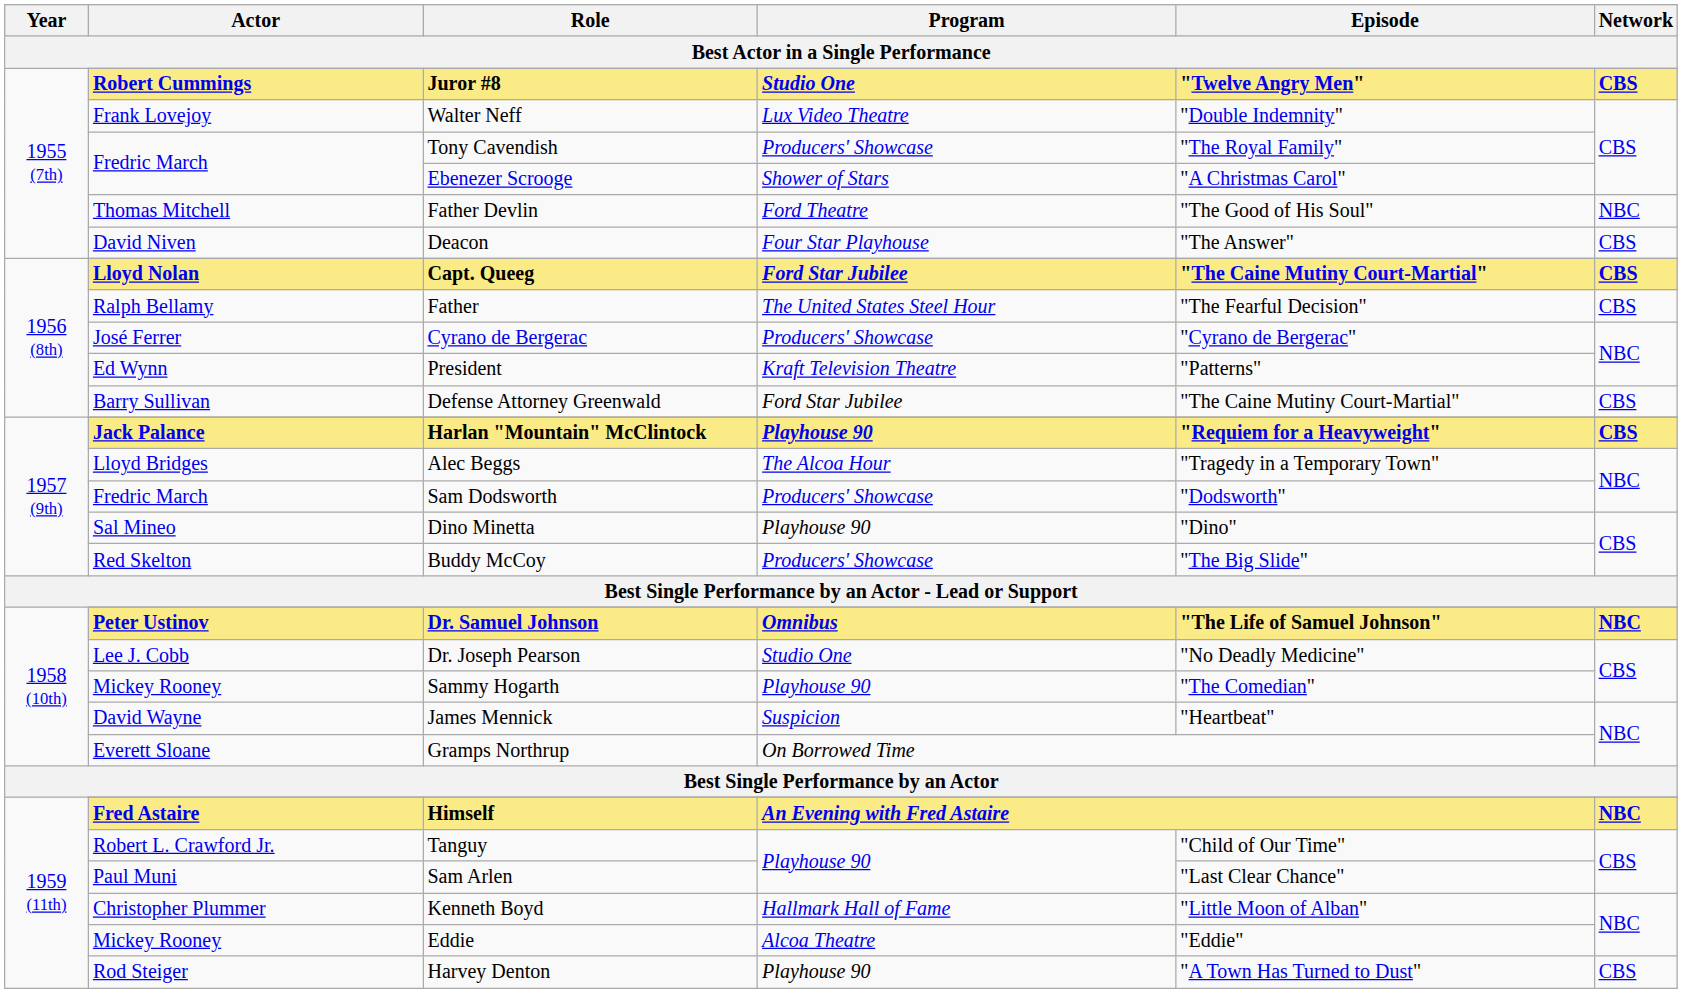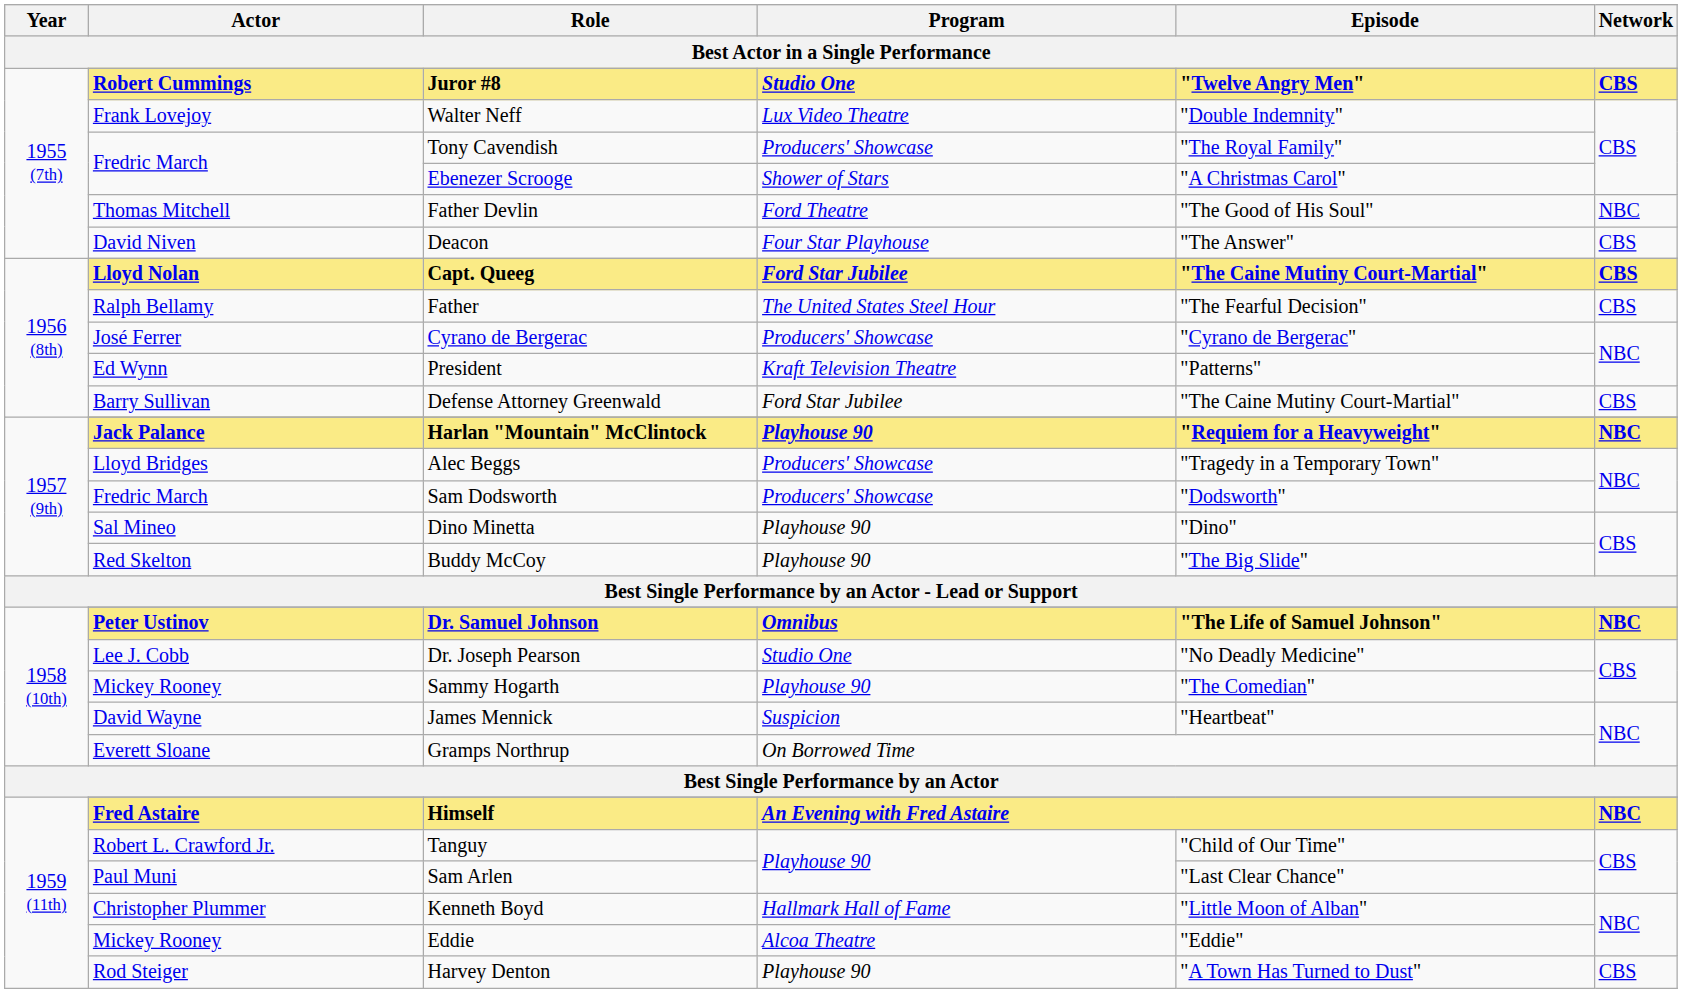 <table class="wikitable" style="width:100; text-align: left;">
 <tr style="background:#bebebe;">
 <th style="width:5%;">Year</th>
 <th style="width:20%;">Actor</th>
 <th style="width:20%;">Role</th>
 <th style="width:25%;">Program</th>
 <th style="width:25%;">Episode</th>
 <th style="width:5%;">Network</th>
 </tr>
 <tr>
 <th colspan=6>Best Actor in a Single Performance</th>
 </tr>
 <tr>
 <td rowspan=7 style="text-align:center"><a href='#'>1955</a><br><small><a href='#'>(7th)</a></small></td>
 </tr>
 <tr style="background:#FAEB86">
 <td><strong><a href='#'>Robert Cummings</a></strong></td>
 <td><strong>Juror #8</strong></td>
 <td><strong><em><a href='#'>Studio One</a></em></strong></td>
 <td><strong>"<a href='#'>Twelve Angry Men</a>"</strong></td>
 <td><strong><a href='#'>CBS</a></strong></td>
 </tr>
 <tr>
 <td><a href='#'>Frank Lovejoy</a></td>
 <td>Walter Neff</td>
 <td><em><a href='#'>Lux Video Theatre</a></em></td>
 <td>"<a href='#'>Double Indemnity</a>"</td>
 <td rowspan=3><a href='#'>CBS</a></td>
 </tr>
 <tr>
 <td rowspan=2><a href='#'>Fredric March</a></td>
 <td>Tony Cavendish</td>
 <td><em><a href='#'>Producers' Showcase</a></em></td>
 <td>"<a href='#'>The Royal Family</a>"</td>
 </tr>
 <tr>
 <td><a href='#'>Ebenezer Scrooge</a></td>
 <td><em><a href='#'>Shower of Stars</a></em></td>
 <td>"<a href='#'>A Christmas Carol</a>"</td>
 </tr>
 <tr>
 <td><a href='#'>Thomas Mitchell</a></td>
 <td>Father Devlin</td>
 <td><em><a href='#'>Ford Theatre</a></em></td>
 <td>"The Good of His Soul"</td>
 <td><a href='#'>NBC</a></td>
 </tr>
 <tr>
 <td><a href='#'>David Niven</a></td>
 <td>Deacon</td>
 <td><em><a href='#'>Four Star Playhouse</a></em></td>
 <td>"The Answer"</td>
 <td><a href='#'>CBS</a></td>
 </tr>
 <tr>
 <td rowspan=6 style="text-align:center"><a href='#'>1956</a><br><small><a href='#'>(8th)</a></small></td>
 </tr>
 <tr style="background:#FAEB86">
 <td><strong><a href='#'>Lloyd Nolan</a></strong></td>
 <td><strong>Capt. Queeg</strong></td>
 <td><strong><em><a href='#'>Ford Star Jubilee</a></em></strong></td>
 <td><strong>"<a href='#'>The Caine Mutiny Court-Martial</a>"</strong></td>
 <td><strong><a href='#'>CBS</a></strong></td>
 </tr>
 <tr>
 <td><a href='#'>Ralph Bellamy</a></td>
 <td>Father</td>
 <td><em><a href='#'>The United States Steel Hour</a></em></td>
 <td>"The Fearful Decision"</td>
 <td><a href='#'>CBS</a></td>
 </tr>
 <tr>
 <td><a href='#'>José Ferrer</a></td>
 <td><a href='#'>Cyrano de Bergerac</a></td>
 <td><em><a href='#'>Producers' Showcase</a></em></td>
 <td>"<a href='#'>Cyrano de Bergerac</a>"</td>
 <td rowspan=2><a href='#'>NBC</a></td>
 </tr>
 <tr>
 <td><a href='#'>Ed Wynn</a></td>
 <td>President</td>
 <td><em><a href='#'>Kraft Television Theatre</a></em></td>
 <td>"Patterns"</td>
 </tr>
 <tr>
 <td><a href='#'>Barry Sullivan</a></td>
 <td>Defense Attorney Greenwald</td>
 <td><em>Ford Star Jubilee</em></td>
 <td>"The Caine Mutiny Court-Martial"</td>
 <td><a href='#'>CBS</a></td>
 </tr>
 <tr>
 <td rowspan=6 style="text-align:center"><a href='#'>1957</a><br><small><a href='#'>(9th)</a></small></td>
 </tr>
 <tr style="background:#FAEB86">
 <td><strong><a href='#'>Jack Palance</a></strong></td>
 <td><strong>Harlan "Mountain" McClintock</strong></td>
 <td><strong><em><a href='#'>Playhouse 90</a></em></strong></td>
 <td><strong>"<a href='#'>Requiem for a Heavyweight</a>"</strong></td>
-<td><strong><a href='#'>CBS</a></strong></td>
+<td><strong><a href='#'>NBC</a></strong></td>
 </tr>
 <tr>
 <td><a href='#'>Lloyd Bridges</a></td>
 <td>Alec Beggs</td>
-<td><em><a href='#'>The Alcoa Hour</a></em></td>
+<td><em><a href='#'>Producers' Showcase</a></em></td>
 <td>"Tragedy in a Temporary Town"</td>
 <td rowspan=2><a href='#'>NBC</a></td>
 </tr>
 <tr>
 <td><a href='#'>Fredric March</a></td>
 <td>Sam Dodsworth</td>
 <td><em><a href='#'>Producers' Showcase</a></em></td>
 <td>"<a href='#'>Dodsworth</a>"</td>
 </tr>
 <tr>
 <td><a href='#'>Sal Mineo</a></td>
 <td>Dino Minetta</td>
 <td><em>Playhouse 90</em></td>
 <td>"Dino"</td>
 <td rowspan=2><a href='#'>CBS</a></td>
 </tr>
 <tr>
 <td><a href='#'>Red Skelton</a></td>
 <td>Buddy McCoy</td>
-<td><em><a href='#'>Producers' Showcase</a></em></td>
+<td><em>Playhouse 90</em></td>
 <td>"<a href='#'>The Big Slide</a>"</td>
 </tr>
 <tr>
 <th colspan=6>Best Single Performance by an Actor - Lead or Support</th>
 </tr>
 <tr>
 <td rowspan=6 style="text-align:center"><a href='#'>1958</a><br><small><a href='#'>(10th)</a></small></td>
 </tr>
 <tr style="background:#FAEB86">
 <td><strong><a href='#'>Peter Ustinov</a></strong></td>
 <td><strong><a href='#'>Dr. Samuel Johnson</a></strong></td>
 <td><strong><em><a href='#'>Omnibus</a></em></strong></td>
 <td><strong>"The Life of Samuel Johnson"</strong></td>
 <td><strong><a href='#'>NBC</a></strong></td>
 </tr>
 <tr>
 <td><a href='#'>Lee J. Cobb</a></td>
 <td>Dr. Joseph Pearson</td>
 <td><em><a href='#'>Studio One</a></em></td>
 <td>"No Deadly Medicine"</td>
 <td rowspan=2><a href='#'>CBS</a></td>
 </tr>
 <tr>
 <td><a href='#'>Mickey Rooney</a></td>
 <td>Sammy Hogarth</td>
 <td><em><a href='#'>Playhouse 90</a></em></td>
 <td>"<a href='#'>The Comedian</a>"</td>
 </tr>
 <tr>
 <td><a href='#'>David Wayne</a></td>
 <td>James Mennick</td>
 <td><em><a href='#'>Suspicion</a></em></td>
 <td>"Heartbeat"</td>
 <td rowspan=2><a href='#'>NBC</a></td>
 </tr>
 <tr>
 <td><a href='#'>Everett Sloane</a></td>
 <td>Gramps Northrup</td>
 <td colspan=2><em>On Borrowed Time</em></td>
 </tr>
 <tr>
 <th colspan=6>Best Single Performance by an Actor</th>
 </tr>
 <tr>
 <td rowspan=7 style="text-align:center"><a href='#'>1959</a><br><small><a href='#'>(11th)</a></small></td>
 </tr>
 <tr style="background:#FAEB86">
 <td><strong><a href='#'>Fred Astaire</a></strong></td>
 <td><strong>Himself</strong></td>
 <td colspan=2><strong><em><a href='#'>An Evening with Fred Astaire</a></em></strong></td>
 <td><strong><a href='#'>NBC</a></strong></td>
 </tr>
 <tr>
 <td><a href='#'>Robert L. Crawford Jr.</a></td>
 <td>Tanguy</td>
 <td rowspan=2><em><a href='#'>Playhouse 90</a></em></td>
 <td>"Child of Our Time"</td>
 <td rowspan=2><a href='#'>CBS</a></td>
 </tr>
 <tr>
 <td><a href='#'>Paul Muni</a></td>
 <td>Sam Arlen</td>
 <td>"Last Clear Chance"</td>
 </tr>
 <tr>
 <td><a href='#'>Christopher Plummer</a></td>
 <td>Kenneth Boyd</td>
 <td><em><a href='#'>Hallmark Hall of Fame</a></em></td>
 <td>"<a href='#'>Little Moon of Alban</a>"</td>
 <td rowspan=2><a href='#'>NBC</a></td>
 </tr>
 <tr>
 <td><a href='#'>Mickey Rooney</a></td>
 <td>Eddie</td>
 <td><em><a href='#'>Alcoa Theatre</a></em></td>
 <td>"Eddie"</td>
 </tr>
 <tr>
 <td><a href='#'>Rod Steiger</a></td>
 <td>Harvey Denton</td>
 <td><em>Playhouse 90</em></td>
 <td>"<a href='#'>A Town Has Turned to Dust</a>"</td>
 <td><a href='#'>CBS</a></td>
 </tr>
 </table>
